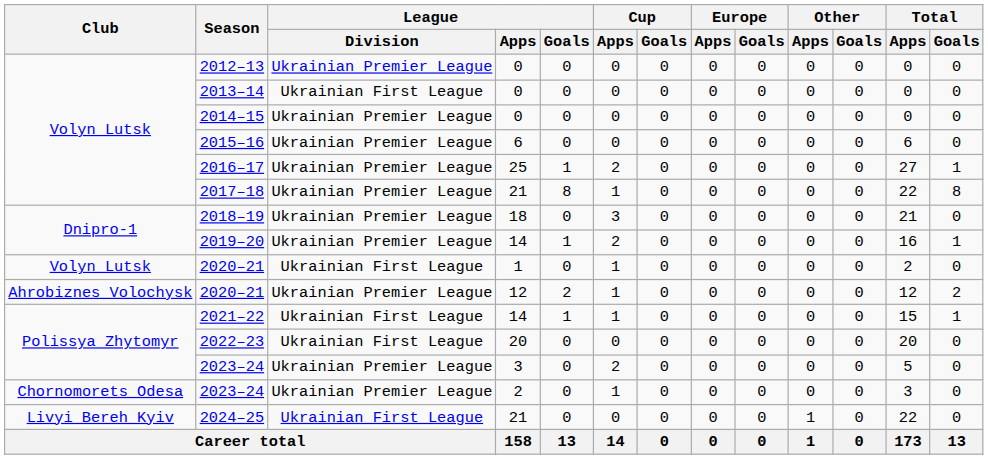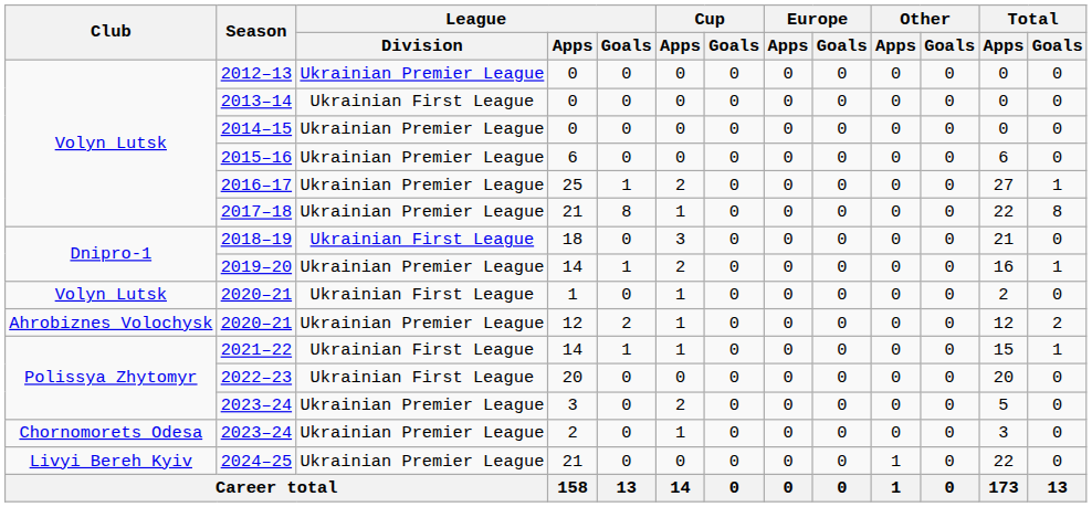 <table class="wikitable" style="text-align:center">
 <tr>
 <th rowspan="2">Club</th>
 <th rowspan="2">Season</th>
 <th colspan="3">League</th>
 <th colspan="2">Cup</th>
 <th colspan="2">Europe</th>
 <th colspan="2">Other</th>
 <th colspan="2">Total</th>
 </tr>
 <tr>
 <th>Division</th>
 <th>Apps</th>
 <th>Goals</th>
 <th>Apps</th>
 <th>Goals</th>
 <th>Apps</th>
 <th>Goals</th>
 <th>Apps</th>
 <th>Goals</th>
 <th>Apps</th>
 <th>Goals</th>
 </tr>
 <tr>
 <td rowspan="6"><a href='#'>Volyn Lutsk</a></td>
 <td><a href='#'>2012–13</a></td>
 <td><a href='#'>Ukrainian Premier League</a></td>
 <td>0</td>
 <td>0</td>
 <td>0</td>
 <td>0</td>
 <td>0</td>
 <td>0</td>
 <td>0</td>
 <td>0</td>
 <td>0</td>
 <td>0</td>
 </tr>
 <tr>
 <td><a href='#'>2013–14</a></td>
 <td>Ukrainian First League</td>
 <td>0</td>
 <td>0</td>
 <td>0</td>
 <td>0</td>
 <td>0</td>
 <td>0</td>
 <td>0</td>
 <td>0</td>
 <td>0</td>
 <td>0</td>
 </tr>
 <tr>
 <td><a href='#'>2014–15</a></td>
 <td>Ukrainian Premier League</td>
 <td>0</td>
 <td>0</td>
 <td>0</td>
 <td>0</td>
 <td>0</td>
 <td>0</td>
 <td>0</td>
 <td>0</td>
 <td>0</td>
 <td>0</td>
 </tr>
 <tr>
 <td><a href='#'>2015–16</a></td>
 <td>Ukrainian Premier League</td>
 <td>6</td>
 <td>0</td>
 <td>0</td>
 <td>0</td>
 <td>0</td>
 <td>0</td>
 <td>0</td>
 <td>0</td>
 <td>6</td>
 <td>0</td>
 </tr>
 <tr>
 <td><a href='#'>2016–17</a></td>
 <td>Ukrainian Premier League</td>
 <td>25</td>
 <td>1</td>
 <td>2</td>
 <td>0</td>
 <td>0</td>
 <td>0</td>
 <td>0</td>
 <td>0</td>
 <td>27</td>
 <td>1</td>
 </tr>
 <tr>
 <td><a href='#'>2017–18</a></td>
 <td>Ukrainian Premier League</td>
 <td>21</td>
 <td>8</td>
 <td>1</td>
 <td>0</td>
 <td>0</td>
 <td>0</td>
 <td>0</td>
 <td>0</td>
 <td>22</td>
 <td>8</td>
 </tr>
 <tr>
 <td rowspan="2"><a href='#'>Dnipro-1</a></td>
 <td><a href='#'>2018–19</a></td>
-<td>Ukrainian Premier League</td>
+<td><a href='#'>Ukrainian First League</a></td>
 <td>18</td>
 <td>0</td>
 <td>3</td>
 <td>0</td>
 <td>0</td>
 <td>0</td>
 <td>0</td>
 <td>0</td>
 <td>21</td>
 <td>0</td>
 </tr>
 <tr>
 <td><a href='#'>2019–20</a></td>
 <td>Ukrainian Premier League</td>
 <td>14</td>
 <td>1</td>
 <td>2</td>
 <td>0</td>
 <td>0</td>
 <td>0</td>
 <td>0</td>
 <td>0</td>
 <td>16</td>
 <td>1</td>
 </tr>
 <tr>
 <td rowspan="1"><a href='#'>Volyn Lutsk</a></td>
 <td><a href='#'>2020–21</a></td>
 <td>Ukrainian First League</td>
 <td>1</td>
 <td>0</td>
 <td>1</td>
 <td>0</td>
 <td>0</td>
 <td>0</td>
 <td>0</td>
 <td>0</td>
 <td>2</td>
 <td>0</td>
 </tr>
 <tr>
 <td rowspan="1"><a href='#'>Ahrobiznes Volochysk</a></td>
 <td><a href='#'>2020–21</a></td>
 <td>Ukrainian Premier League</td>
 <td>12</td>
 <td>2</td>
 <td>1</td>
 <td>0</td>
 <td>0</td>
 <td>0</td>
 <td>0</td>
 <td>0</td>
 <td>12</td>
 <td>2</td>
 </tr>
 <tr>
 <td rowspan="3"><a href='#'>Polissya Zhytomyr</a></td>
 <td><a href='#'>2021–22</a></td>
 <td>Ukrainian First League</td>
 <td>14</td>
 <td>1</td>
 <td>1</td>
 <td>0</td>
 <td>0</td>
 <td>0</td>
 <td>0</td>
 <td>0</td>
 <td>15</td>
 <td>1</td>
 </tr>
 <tr>
 <td><a href='#'>2022–23</a></td>
 <td>Ukrainian First League</td>
 <td>20</td>
 <td>0</td>
 <td>0</td>
 <td>0</td>
 <td>0</td>
 <td>0</td>
 <td>0</td>
 <td>0</td>
 <td>20</td>
 <td>0</td>
 </tr>
 <tr>
 <td><a href='#'>2023–24</a></td>
 <td>Ukrainian Premier League</td>
 <td>3</td>
 <td>0</td>
 <td>2</td>
 <td>0</td>
 <td>0</td>
 <td>0</td>
 <td>0</td>
 <td>0</td>
 <td>5</td>
 <td>0</td>
 </tr>
 <tr>
 <td rowspan="1"><a href='#'>Chornomorets Odesa</a></td>
 <td><a href='#'>2023–24</a></td>
 <td>Ukrainian Premier League</td>
 <td>2</td>
 <td>0</td>
 <td>1</td>
 <td>0</td>
 <td>0</td>
 <td>0</td>
 <td>0</td>
 <td>0</td>
 <td>3</td>
 <td>0</td>
 </tr>
 <tr>
 <td rowspan="1"><a href='#'>Livyi Bereh Kyiv</a></td>
 <td><a href='#'>2024–25</a></td>
-<td><a href='#'>Ukrainian First League</a></td>
+<td>Ukrainian Premier League</td>
 <td>21</td>
 <td>0</td>
 <td>0</td>
 <td>0</td>
 <td>0</td>
 <td>0</td>
 <td>1</td>
 <td>0</td>
 <td>22</td>
 <td>0</td>
 </tr>
 <tr>
 <th colspan="3">Career total</th>
 <th>158</th>
 <th>13</th>
 <th>14</th>
 <th>0</th>
 <th>0</th>
 <th>0</th>
 <th>1</th>
 <th>0</th>
 <th>173</th>
 <th>13</th>
 </tr>
 </table>
